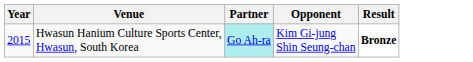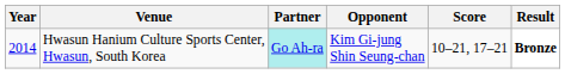 <table class="sortable wikitable" style="font-size: 90%;">
 <tr>
 <th>Year</th>
 <th>Venue</th>
 <th>Partner</th>
 <th>Opponent</th>
+<th>Score</th>
 <th>Result</th>
 </tr>
 <tr>
-<td align="center"><a href='#'>2015</a></td>
+<td align="center"><a href='#'>2014</a></td>
 <td align="left">Hwasun Hanium Culture Sports Center,<br><a href='#'>Hwasun</a>, South Korea</td>
 <td align="left" style="background: paleturquoise;"> <a href='#'>Go Ah-ra</a></td>
 <td align="left"> <a href='#'>Kim Gi-jung</a><br> <a href='#'>Shin Seung-chan</a></td>
+<td align="left">10–21, 17–21</td>
 <td style="text-align:left; background:white"> <strong>Bronze</strong></td>
 </tr>
 </table>
